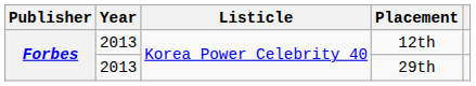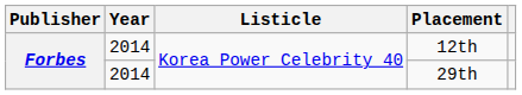 <table class="wikitable plainrowheaders sortable">
 <tr>
 <th scope="col">Publisher</th>
 <th scope="col">Year</th>
 <th scope="col">Listicle</th>
 <th scope="col">Placement</th>
 <th scope="col" class="unsortable"></th>
 </tr>
 <tr>
 <th scope="row" rowspan="2"><em><a href='#'>Forbes</a></em></th>
-<td>2013</td>
+<td>2014</td>
 <td rowspan="2"><a href='#'>Korea Power Celebrity 40</a></td>
 <td style="text-align:center">12th</td>
 <td style="text-align:center"></td>
 </tr>
 <tr>
-<td>2013</td>
+<td>2014</td>
 <td style="text-align:center">29th</td>
 <td style="text-align:center"></td>
 </tr>
 </table>
